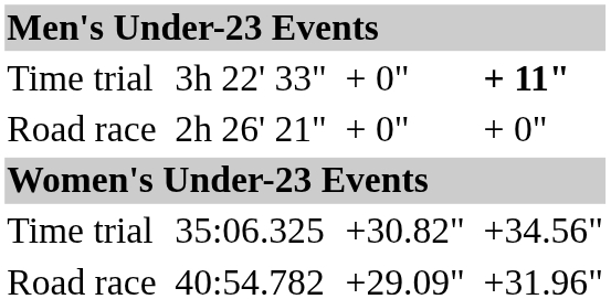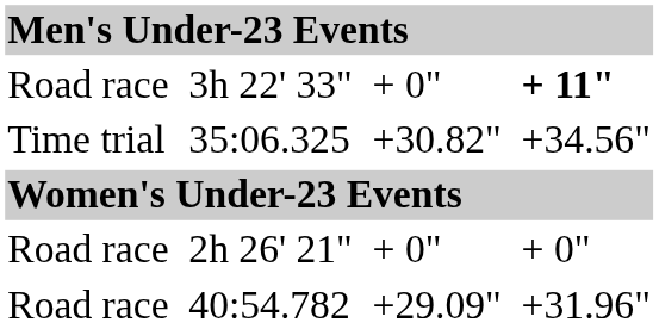 <table>
 <tr bgcolor="#cccccc">
 <td colspan=7><strong>Men's Under-23 Events</strong></td>
 </tr>
 <tr>
-<td>Time trial</td>
+<td>Road race</td>
 <td></td>
 <td>3h 22' 33"</td>
 <td></td>
 <td>+ 0"</td>
 <td></td>
 <td><strong>+ 11"</strong></td>
+</tr>
+<tr>
+<td>Time trial</td>
+<td></td>
+<td>35:06.325</td>
+<td></td>
+<td>+30.82"</td>
+<td></td>
+<td>+34.56"</td>
+</tr>
+<tr bgcolor="#cccccc">
+<td colspan=7><strong>Women's Under-23 Events</strong></td>
 </tr>
 <tr>
 <td>Road race</td>
 <td></td>
 <td>2h 26' 21"</td>
 <td></td>
 <td>+ 0"</td>
 <td></td>
 <td>+ 0"</td>
-</tr>
-<tr bgcolor="#cccccc">
-<td colspan=7><strong>Women's Under-23 Events</strong></td>
-</tr>
-<tr>
-<td>Time trial</td>
-<td></td>
-<td>35:06.325</td>
-<td></td>
-<td>+30.82"</td>
-<td></td>
-<td>+34.56"</td>
 </tr>
 <tr>
 <td>Road race</td>
 <td></td>
 <td>40:54.782</td>
 <td></td>
 <td>+29.09"</td>
 <td></td>
 <td>+31.96"</td>
 </tr>
 </table>
